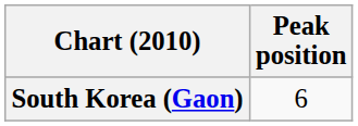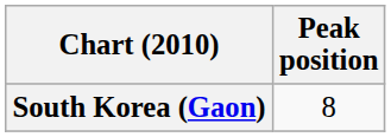 <table class="wikitable plainrowheaders" style="text-align:center;">
 <tr>
 <th>Chart (2010)</th>
 <th>Peak<br>position</th>
 </tr>
 <tr>
 <th scope="row">South Korea (<a href='#'>Gaon</a>)</th>
-<td>6</td>
+<td>8</td>
 </tr>
 </table>
